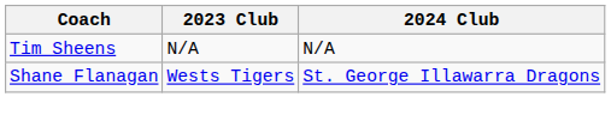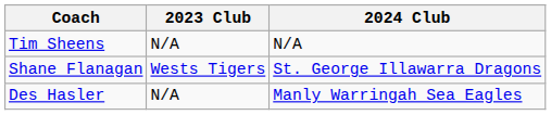 <table class="wikitable sortable">
 <tr>
 <th>Coach</th>
 <th>2023 Club</th>
 <th>2024 Club</th>
 </tr>
 <tr>
 <td><a href='#'>Tim Sheens</a></td>
 <td>N/A</td>
 <td>N/A</td>
 </tr>
 <tr>
 <td><a href='#'>Shane Flanagan</a></td>
 <td><a href='#'>Wests Tigers</a></td>
 <td><a href='#'>St. George Illawarra Dragons</a></td>
 </tr>
+<tr>
+<td><a href='#'>Des Hasler</a></td>
+<td>N/A</td>
+<td><a href='#'>Manly Warringah Sea Eagles</a></td>
+</tr>
 </table>
